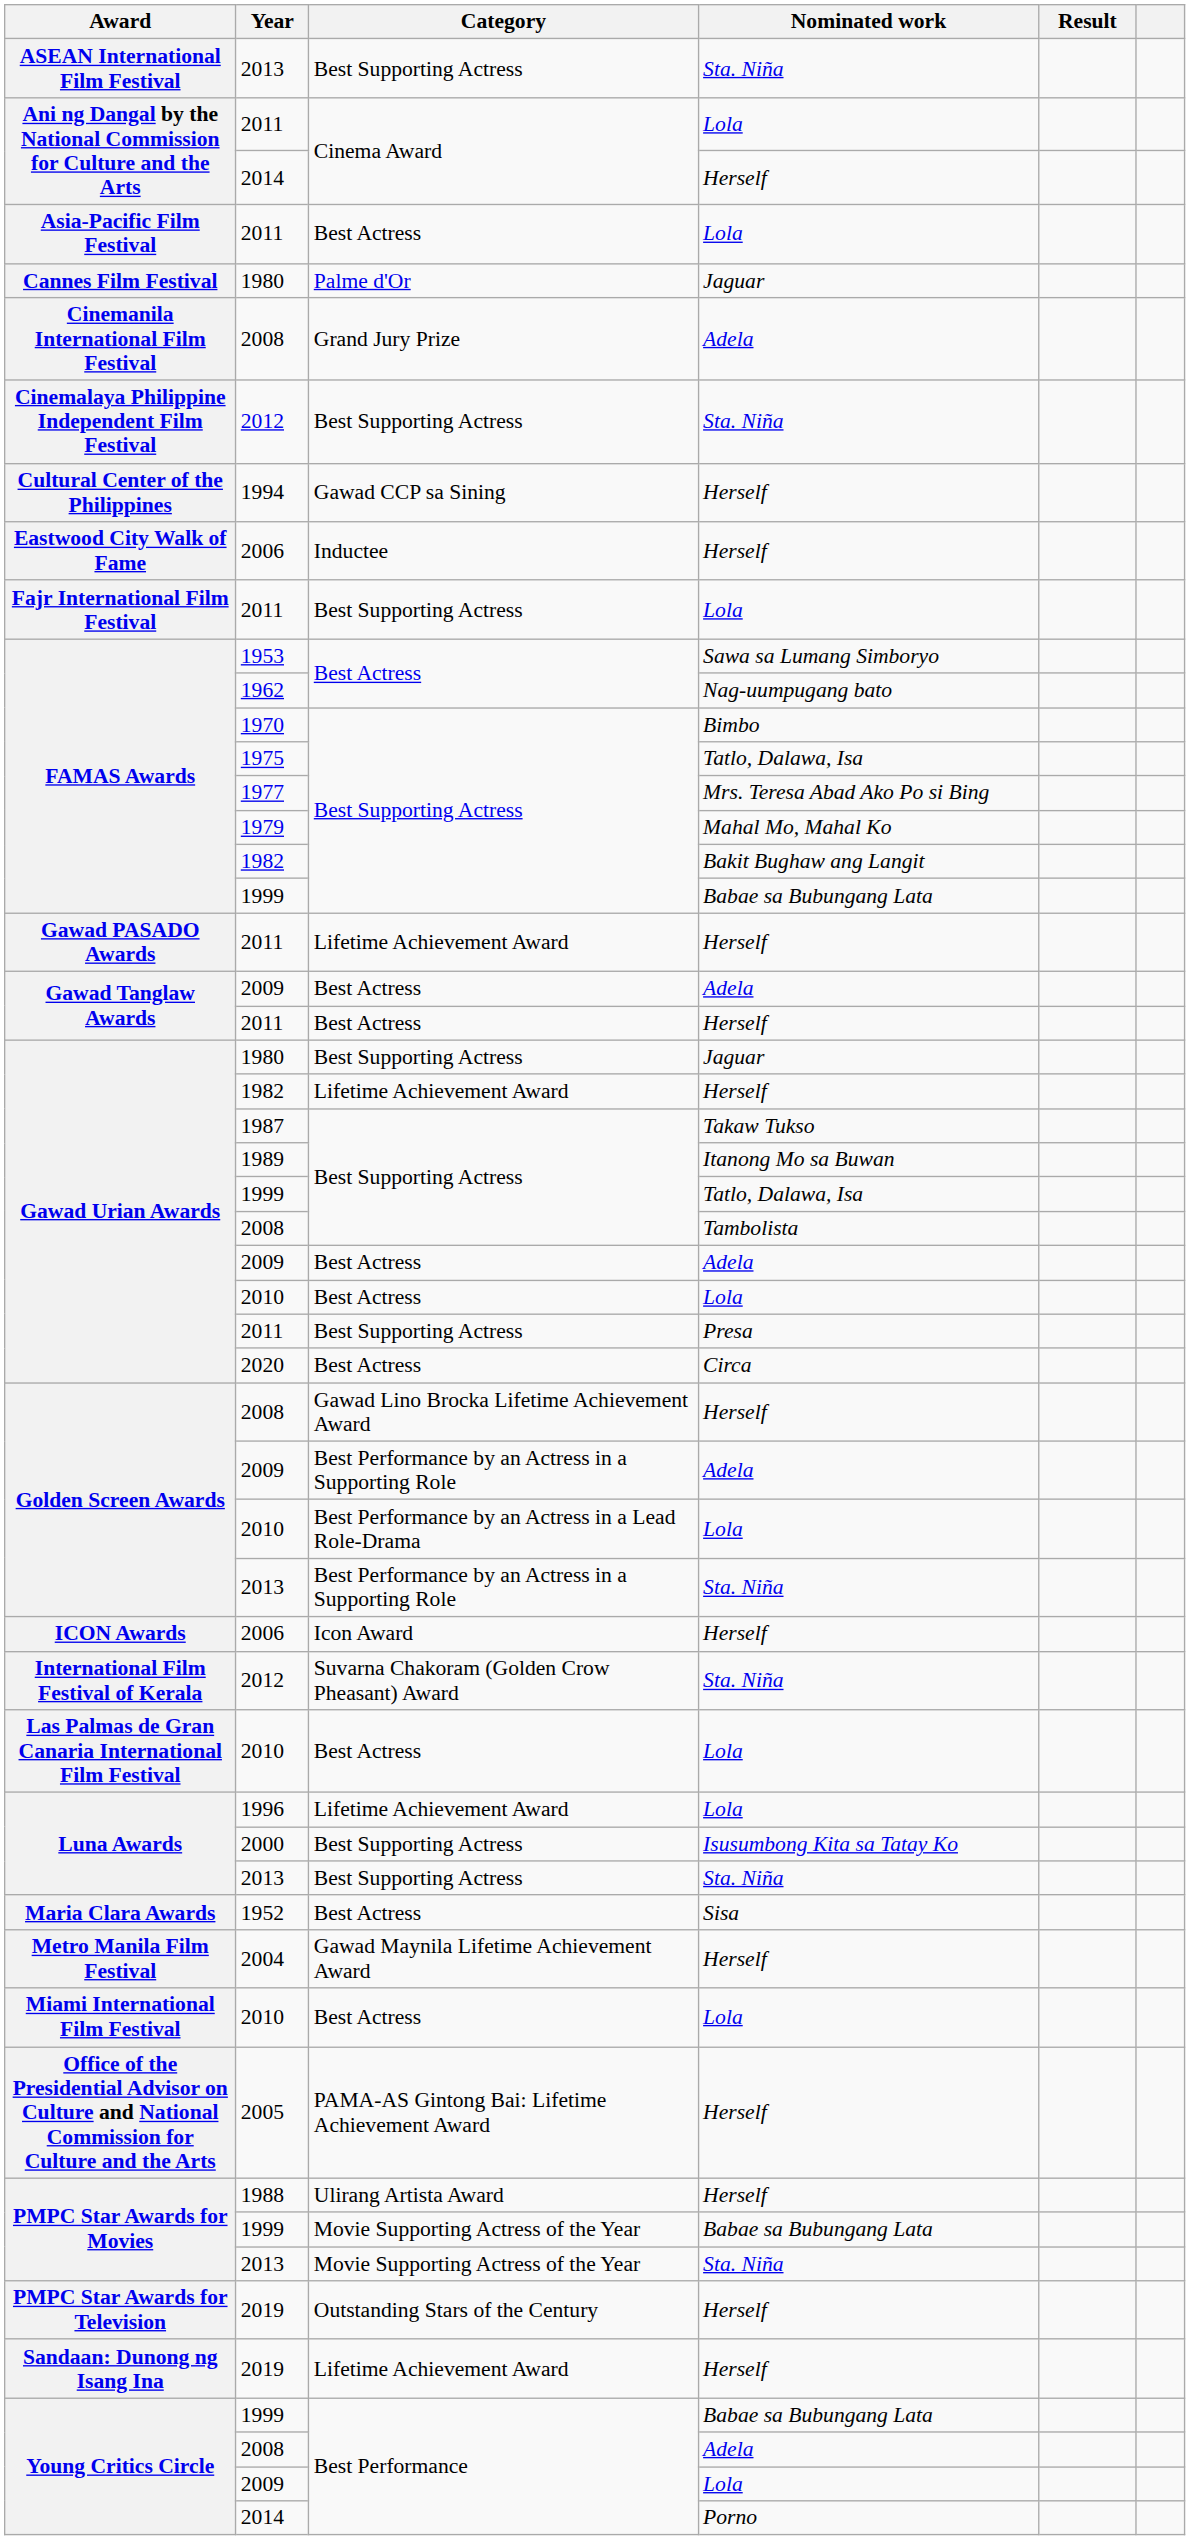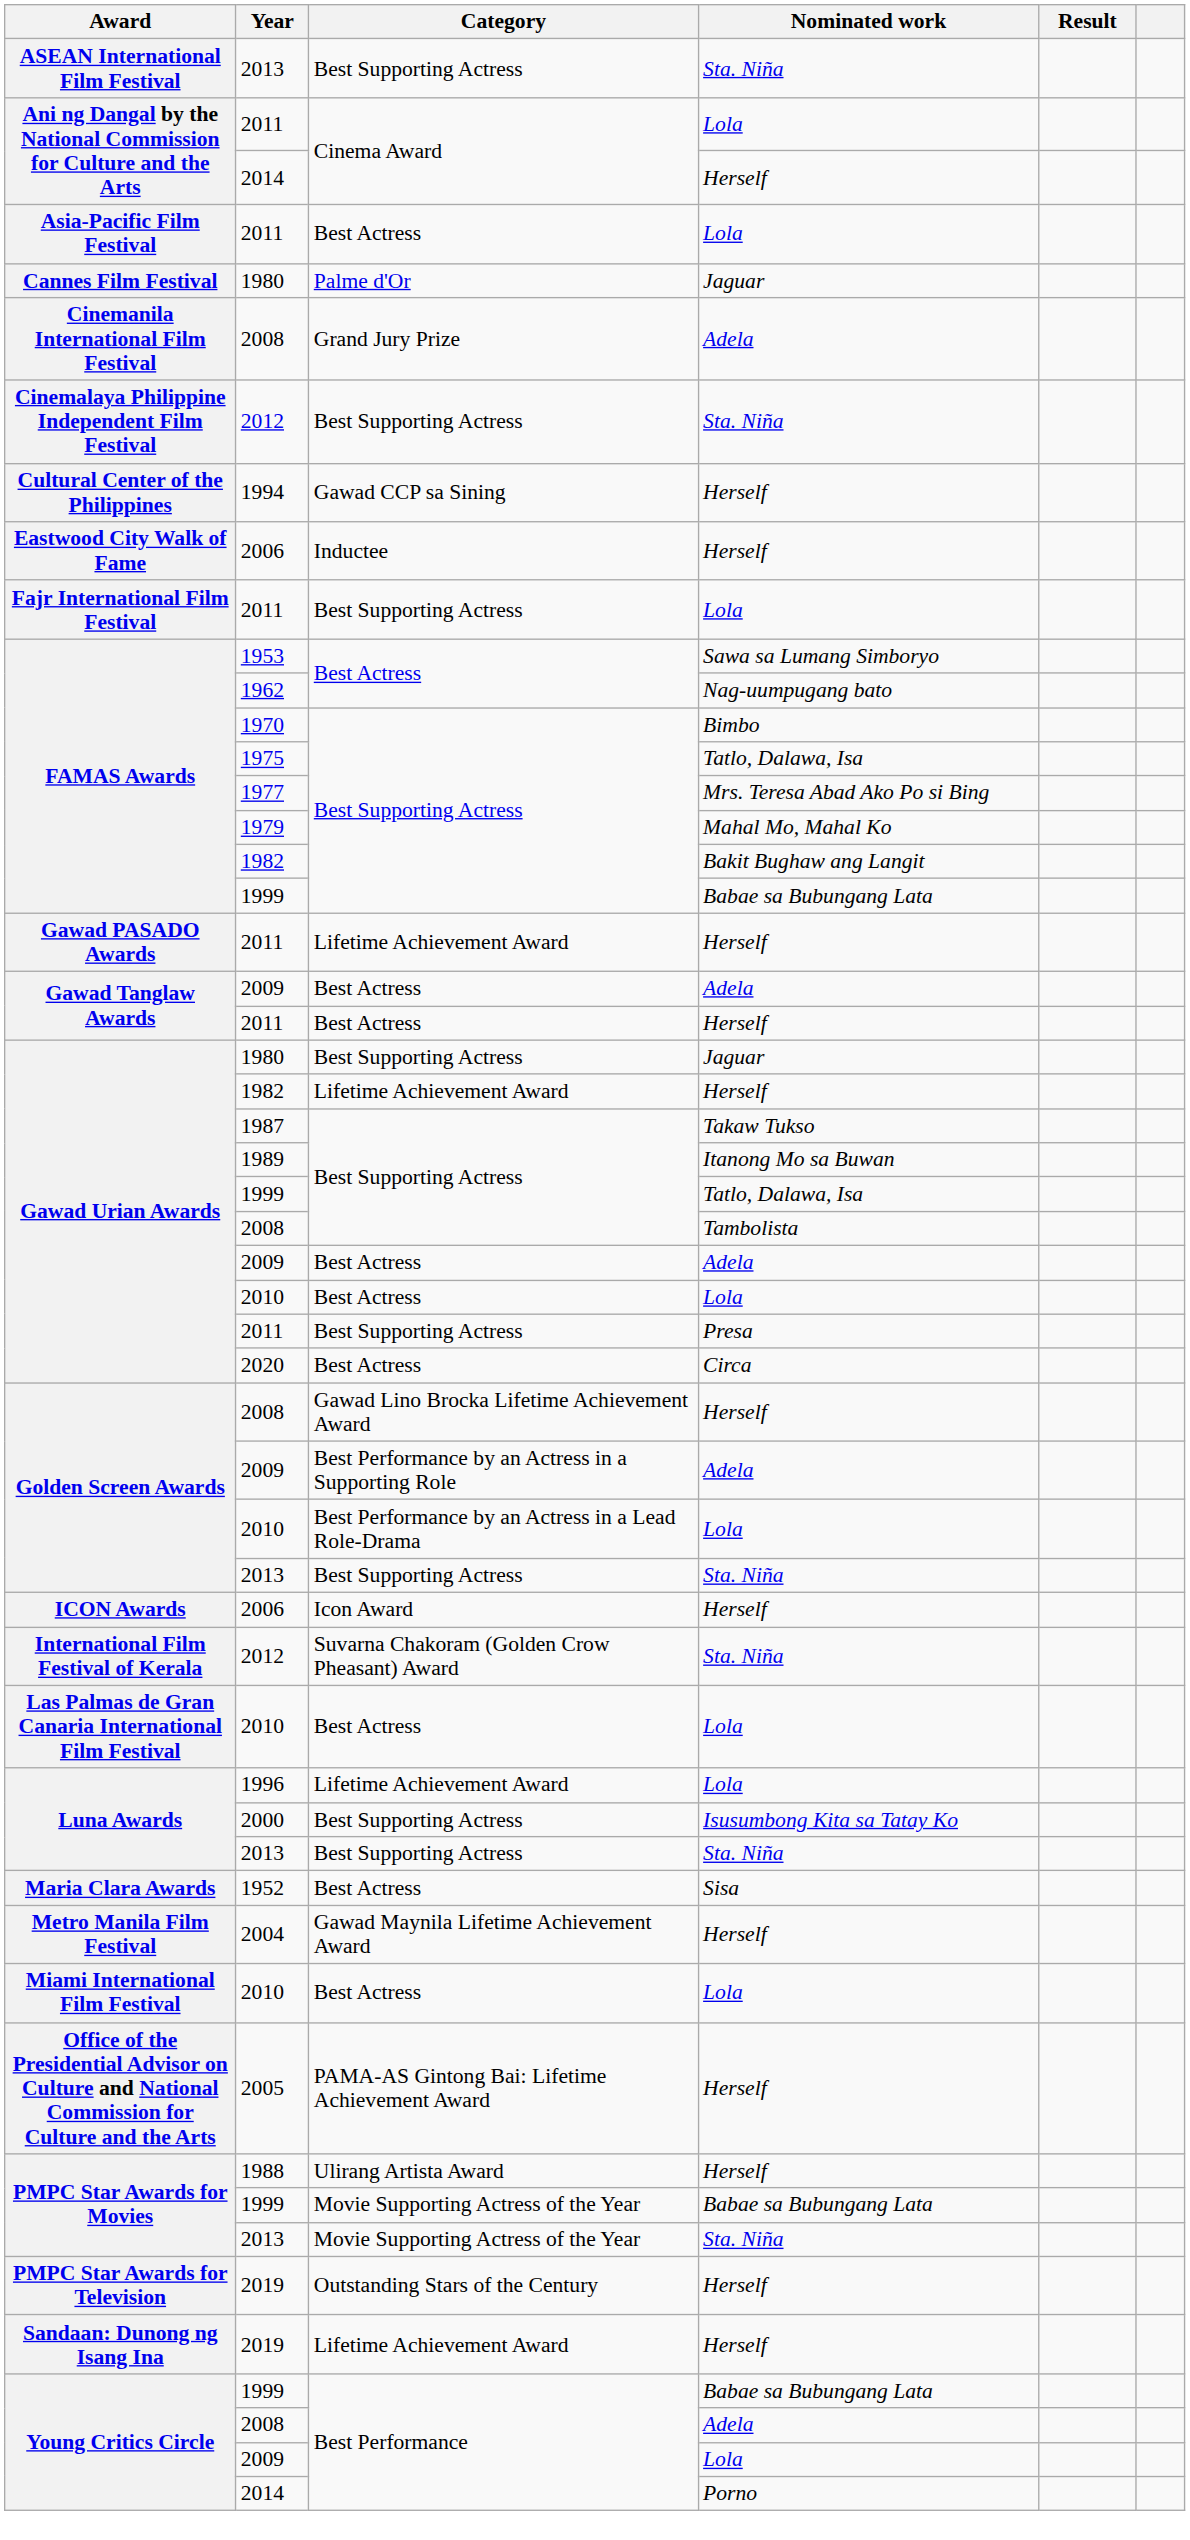 <table class="wikitable sortable plainrowheaders" style="width:99%;">
 <tr>
 <th scope="col" style="width:19%;">Award</th>
 <th scope="col" style="width:6%;">Year</th>
 <th scope="col" style="width:32%;">Category</th>
 <th scope="col" style="width:28%;">Nominated work</th>
 <th scope="col" style="width:8%;">Result</th>
 <th scope="col" style="width:4%;" class="unsortable"></th>
 </tr>
 <tr>
 <th scope="rowgroup"><a href='#'>ASEAN International Film Festival</a></th>
 <td>2013</td>
 <td>Best Supporting Actress</td>
 <td><em><a href='#'>Sta. Niña</a></em></td>
 <td></td>
 <td></td>
 </tr>
 <tr>
 <th scope="rowgroup" rowspan="2"><a href='#'>Ani ng Dangal</a> by the <a href='#'>National Commission for Culture and the Arts</a></th>
 <td>2011</td>
 <td rowspan="2">Cinema Award</td>
 <td><em><a href='#'>Lola</a></em></td>
 <td></td>
 <td></td>
 </tr>
 <tr>
 <td>2014</td>
 <td><em>Herself</em></td>
 <td></td>
 <td></td>
 </tr>
 <tr>
 <th scope="rowgroup"><a href='#'>Asia-Pacific Film Festival</a></th>
 <td>2011</td>
 <td>Best Actress</td>
 <td><em><a href='#'>Lola</a></em></td>
 <td></td>
 <td></td>
 </tr>
 <tr>
 <th scope="rowgroup"><a href='#'>Cannes Film Festival</a></th>
 <td>1980</td>
 <td><a href='#'>Palme d'Or</a></td>
 <td><em>Jaguar</em></td>
 <td></td>
 <td></td>
 </tr>
 <tr>
 <th scope="rowgroup"><a href='#'>Cinemanila International Film Festival</a></th>
 <td>2008</td>
 <td>Grand Jury Prize</td>
 <td><em><a href='#'>Adela</a></em></td>
 <td></td>
 <td></td>
 </tr>
 <tr>
 <th scope="rowgroup"><a href='#'>Cinemalaya Philippine Independent Film Festival</a></th>
 <td><a href='#'>2012</a></td>
 <td>Best Supporting Actress</td>
 <td><em><a href='#'>Sta. Niña</a></em></td>
 <td></td>
 <td></td>
 </tr>
 <tr>
 <th scope="rowgroup"><a href='#'>Cultural Center of the Philippines</a></th>
 <td>1994</td>
 <td>Gawad CCP sa Sining</td>
 <td><em>Herself</em></td>
 <td></td>
 <td></td>
 </tr>
 <tr>
 <th scope="rowgroup"><a href='#'>Eastwood City Walk of Fame</a></th>
 <td>2006</td>
 <td>Inductee</td>
 <td><em>Herself</em></td>
 <td></td>
 <td></td>
 </tr>
 <tr>
 <th scope="rowgroup"><a href='#'>Fajr International Film Festival</a></th>
 <td>2011</td>
 <td>Best Supporting Actress</td>
 <td><em><a href='#'>Lola</a></em></td>
 <td></td>
 <td></td>
 </tr>
 <tr>
 <th scope="rowgroup" rowspan="8"><a href='#'>FAMAS Awards</a></th>
 <td><a href='#'>1953</a></td>
 <td rowspan="2"><a href='#'>Best Actress</a></td>
 <td><em>Sawa sa Lumang Simboryo</em></td>
 <td></td>
 <td></td>
 </tr>
 <tr>
 <td><a href='#'>1962</a></td>
 <td><em>Nag-uumpugang bato</em></td>
 <td></td>
 <td></td>
 </tr>
 <tr>
 <td><a href='#'>1970</a></td>
 <td rowspan="6"><a href='#'>Best Supporting Actress</a></td>
 <td><em>Bimbo</em></td>
 <td></td>
 <td></td>
 </tr>
 <tr>
 <td><a href='#'>1975</a></td>
 <td><em>Tatlo, Dalawa, Isa</em></td>
 <td></td>
 <td></td>
 </tr>
 <tr>
 <td><a href='#'>1977</a></td>
 <td><em>Mrs. Teresa Abad Ako Po si Bing</em></td>
 <td></td>
 <td></td>
 </tr>
 <tr>
 <td><a href='#'>1979</a></td>
 <td><em>Mahal Mo, Mahal Ko</em></td>
 <td></td>
 <td></td>
 </tr>
 <tr>
 <td><a href='#'>1982</a></td>
 <td><em>Bakit Bughaw ang Langit</em></td>
 <td></td>
 <td></td>
 </tr>
 <tr>
 <td>1999</td>
 <td><em>Babae sa Bubungang Lata</em></td>
 <td></td>
 <td></td>
 </tr>
 <tr>
 <th scope="rowgroup"><a href='#'>Gawad PASADO Awards</a></th>
 <td>2011</td>
 <td>Lifetime Achievement Award</td>
 <td><em>Herself</em></td>
 <td></td>
 <td></td>
 </tr>
 <tr>
 <th scope="rowgroup" rowspan="2"><a href='#'>Gawad Tanglaw Awards</a></th>
 <td>2009</td>
 <td>Best Actress </td>
 <td><em><a href='#'>Adela</a></em></td>
 <td></td>
 <td></td>
 </tr>
 <tr>
 <td>2011</td>
 <td>Best Actress</td>
 <td><em>Herself</em></td>
 <td></td>
 <td></td>
 </tr>
 <tr>
 <th scope="rowgroup" rowspan="10"><a href='#'>Gawad Urian Awards</a></th>
 <td>1980</td>
 <td>Best Supporting Actress</td>
 <td><em>Jaguar</em></td>
 <td></td>
 <td></td>
 </tr>
 <tr>
 <td>1982</td>
 <td>Lifetime Achievement Award</td>
 <td><em>Herself</em></td>
 <td></td>
 <td></td>
 </tr>
 <tr>
 <td>1987</td>
 <td rowspan="4">Best Supporting Actress</td>
 <td><em>Takaw Tukso</em></td>
 <td></td>
 <td></td>
 </tr>
 <tr>
 <td>1989</td>
 <td><em>Itanong Mo sa Buwan</em></td>
 <td></td>
 <td></td>
 </tr>
 <tr>
 <td>1999</td>
 <td><em>Tatlo, Dalawa, Isa</em></td>
 <td></td>
 <td></td>
 </tr>
 <tr>
 <td>2008</td>
 <td><em>Tambolista</em></td>
 <td></td>
 <td></td>
 </tr>
 <tr>
 <td>2009</td>
 <td>Best Actress</td>
 <td><em><a href='#'>Adela</a></em></td>
 <td></td>
 <td></td>
 </tr>
 <tr>
 <td>2010</td>
 <td>Best Actress </td>
 <td><em><a href='#'>Lola</a></em></td>
 <td></td>
 <td></td>
 </tr>
 <tr>
 <td>2011</td>
 <td>Best Supporting Actress</td>
 <td><em>Presa</em></td>
 <td></td>
 <td></td>
 </tr>
 <tr>
 <td>2020</td>
 <td>Best Actress</td>
 <td><em>Circa</em></td>
 <td></td>
 <td></td>
 </tr>
 <tr>
 <th scope="rowgroup" rowspan="4"><a href='#'>Golden Screen Awards</a></th>
 <td>2008</td>
 <td>Gawad Lino Brocka Lifetime Achievement Award</td>
 <td><em>Herself</em></td>
 <td></td>
 <td></td>
 </tr>
 <tr>
 <td>2009</td>
 <td>Best Performance by an Actress in a Supporting Role</td>
 <td><em><a href='#'>Adela</a></em></td>
 <td></td>
 <td></td>
 </tr>
 <tr>
 <td>2010</td>
 <td>Best Performance by an Actress in a Lead Role-Drama</td>
 <td><em><a href='#'>Lola</a></em></td>
 <td></td>
 <td></td>
 </tr>
 <tr>
 <td>2013</td>
-<td>Best Performance by an Actress in a Supporting Role</td>
+<td>Best Supporting Actress</td>
 <td><em><a href='#'>Sta. Niña</a></em></td>
 <td></td>
 <td></td>
 </tr>
 <tr>
 <th scope="rowgroup"><a href='#'>ICON Awards</a></th>
 <td>2006</td>
 <td>Icon Award</td>
 <td><em>Herself</em></td>
 <td></td>
 <td></td>
 </tr>
 <tr>
 <th scope="rowgroup"><a href='#'>International Film Festival of Kerala</a></th>
 <td>2012</td>
 <td>Suvarna Chakoram (Golden Crow Pheasant) Award</td>
 <td><em><a href='#'>Sta. Niña</a></em></td>
 <td></td>
 <td></td>
 </tr>
 <tr>
 <th scope="rowgroup"><a href='#'>Las Palmas de Gran Canaria International Film Festival</a></th>
 <td>2010</td>
 <td>Best Actress</td>
 <td><em><a href='#'>Lola</a></em></td>
 <td></td>
 <td></td>
 </tr>
 <tr>
 <th scope="rowgroup" rowspan="3"><a href='#'>Luna Awards</a></th>
 <td>1996</td>
 <td>Lifetime Achievement Award</td>
 <td><em><a href='#'>Lola</a></em></td>
 <td></td>
 <td></td>
 </tr>
 <tr>
 <td>2000</td>
 <td>Best Supporting Actress</td>
 <td><em><a href='#'>Isusumbong Kita sa Tatay Ko</a></em></td>
 <td></td>
 <td></td>
 </tr>
 <tr>
 <td>2013</td>
 <td>Best Supporting Actress</td>
 <td><em><a href='#'>Sta. Niña</a></em></td>
 <td></td>
 <td></td>
 </tr>
 <tr>
 <th scope="rowgroup"><a href='#'>Maria Clara Awards</a></th>
 <td>1952</td>
 <td>Best Actress</td>
 <td><em>Sisa</em></td>
 <td></td>
 <td></td>
 </tr>
 <tr>
 <th scope="rowgroup"><a href='#'>Metro Manila Film Festival</a></th>
 <td>2004</td>
 <td>Gawad Maynila Lifetime Achievement Award</td>
 <td><em>Herself</em></td>
 <td></td>
 <td></td>
 </tr>
 <tr>
 <th scope="rowgroup"><a href='#'>Miami International Film Festival</a></th>
 <td>2010</td>
 <td>Best Actress</td>
 <td><em><a href='#'>Lola</a></em></td>
 <td></td>
 <td></td>
 </tr>
 <tr>
 <th scope="rowgroup"><a href='#'>Office of the Presidential Advisor on Culture</a> and <a href='#'>National Commission for Culture and the Arts</a></th>
 <td>2005</td>
 <td>PAMA-AS Gintong Bai: Lifetime Achievement Award</td>
 <td><em>Herself</em></td>
 <td></td>
 <td></td>
 </tr>
 <tr>
 <th scope="rowgroup" rowspan="3"><a href='#'>PMPC Star Awards for Movies</a></th>
 <td>1988</td>
 <td>Ulirang Artista Award</td>
 <td><em>Herself</em></td>
 <td></td>
 <td></td>
 </tr>
 <tr>
 <td>1999</td>
 <td>Movie Supporting Actress of the Year</td>
 <td><em>Babae sa Bubungang Lata</em></td>
 <td></td>
 <td></td>
 </tr>
 <tr>
 <td>2013</td>
 <td>Movie Supporting Actress of the Year</td>
 <td><em><a href='#'>Sta. Niña</a></em></td>
 <td></td>
 <td></td>
 </tr>
 <tr>
 <th scope="rowgroup"><a href='#'>PMPC Star Awards for Television</a></th>
 <td>2019</td>
 <td>Outstanding Stars of the Century</td>
 <td><em>Herself</em></td>
 <td></td>
 <td></td>
 </tr>
 <tr>
 <th scope="rowgroup"><a href='#'>Sandaan: Dunong ng Isang Ina</a></th>
 <td>2019</td>
 <td>Lifetime Achievement Award</td>
 <td><em>Herself</em></td>
 <td></td>
 <td></td>
 </tr>
 <tr>
 <th scope="rowgroup" rowspan="4"><a href='#'>Young Critics Circle</a></th>
 <td>1999</td>
 <td rowspan="4">Best Performance</td>
 <td><em>Babae sa Bubungang Lata</em></td>
 <td></td>
 <td></td>
 </tr>
 <tr>
 <td>2008</td>
 <td><em><a href='#'>Adela</a></em></td>
 <td></td>
 <td></td>
 </tr>
 <tr>
 <td>2009</td>
 <td><em><a href='#'>Lola</a></em></td>
 <td></td>
 <td></td>
 </tr>
 <tr>
 <td>2014</td>
 <td><em>Porno</em></td>
 <td></td>
 <td></td>
 </tr>
 </table>
